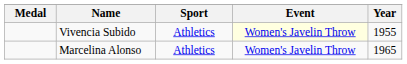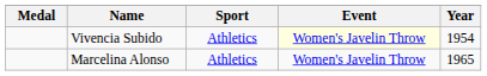 <table class="wikitable"  style="font-size:100%;  text-align:center;">
 <tr>
 </tr>
 <tr>
 <th width="65">Medal</th>
 <th width="130">Name</th>
 <th width="100">Sport</th>
 <th width="180">Event</th>
 <th width="40">Year</th>
 </tr>
 <tr>
 <td></td>
 <td align=left>Vivencia Subido</td>
 <td><a href='#'>Athletics</a></td>
 <td style="background: lightyellow;"><a href='#'>Women's Javelin Throw</a></td>
-<td>1955</td>
+<td>1954</td>
 </tr>
 <tr>
 <td></td>
 <td align=left>Marcelina Alonso</td>
 <td><a href='#'>Athletics</a></td>
 <td><a href='#'>Women's Javelin Throw</a></td>
 <td>1965</td>
 </tr>
 </table>
